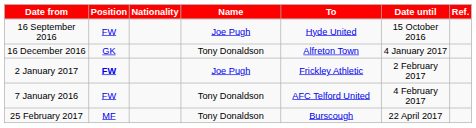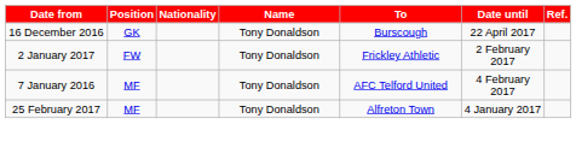 <table class="wikitable" style="text-align:center; font-size:90%">
 <tr>
 <th style="background:#FF0000; color:white; width:125px;">Date from</th>
 <th style="background:#FF0000; color:white; width:50px;">Position</th>
 <th style="background:#FF0000; color:white; width:50px;">Nationality</th>
 <th style="background:#FF0000; color:white; width:150px;">Name</th>
 <th style="background:#FF0000; color:white; width:150px;">To</th>
 <th style="background:#FF0000; color:white; width:100px;">Date until</th>
 <th style="background:#FF0000; color:white; width:25px;">Ref.</th>
 </tr>
 <tr>
-<td>16 September 2016</td>
-<td><a href='#'>FW</a></td>
-<td></td>
-<td><a href='#'>Joe Pugh</a></td>
-<td><a href='#'>Hyde United</a></td>
-<td>15 October 2016</td>
-<td></td>
-</tr>
-<tr>
 <td>16 December 2016</td>
 <td><a href='#'>GK</a></td>
 <td></td>
 <td>Tony Donaldson</td>
-<td><a href='#'>Alfreton Town</a></td>
-<td>4 January 2017</td>
+<td><a href='#'>Burscough</a></td>
+<td>22 April 2017</td>
 <td></td>
 </tr>
 <tr>
 <td>2 January 2017</td>
-<td><strong><a href='#'>FW</a></strong></td>
+<td><a href='#'>FW</a></td>
 <td></td>
-<td><a href='#'>Joe Pugh</a></td>
+<td>Tony Donaldson</td>
 <td><a href='#'>Frickley Athletic</a></td>
 <td>2 February 2017</td>
 <td></td>
 </tr>
 <tr>
 <td>7 January 2016</td>
-<td><a href='#'>FW</a></td>
+<td><a href='#'>MF</a></td>
 <td></td>
 <td>Tony Donaldson</td>
 <td><a href='#'>AFC Telford United</a></td>
 <td>4 February 2017</td>
 <td></td>
 </tr>
 <tr>
 <td>25 February 2017</td>
 <td><a href='#'>MF</a></td>
 <td></td>
 <td>Tony Donaldson</td>
-<td><a href='#'>Burscough</a></td>
-<td>22 April 2017</td>
+<td><a href='#'>Alfreton Town</a></td>
+<td>4 January 2017</td>
 <td></td>
 </tr>
 </table>
